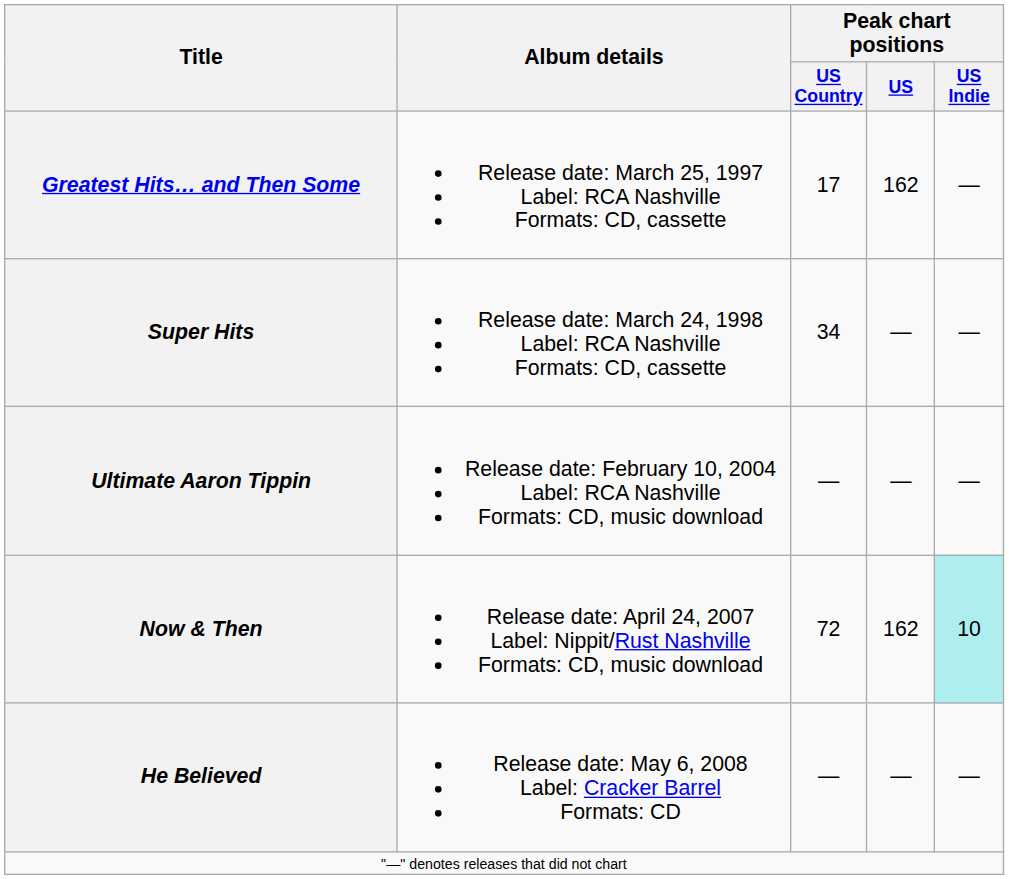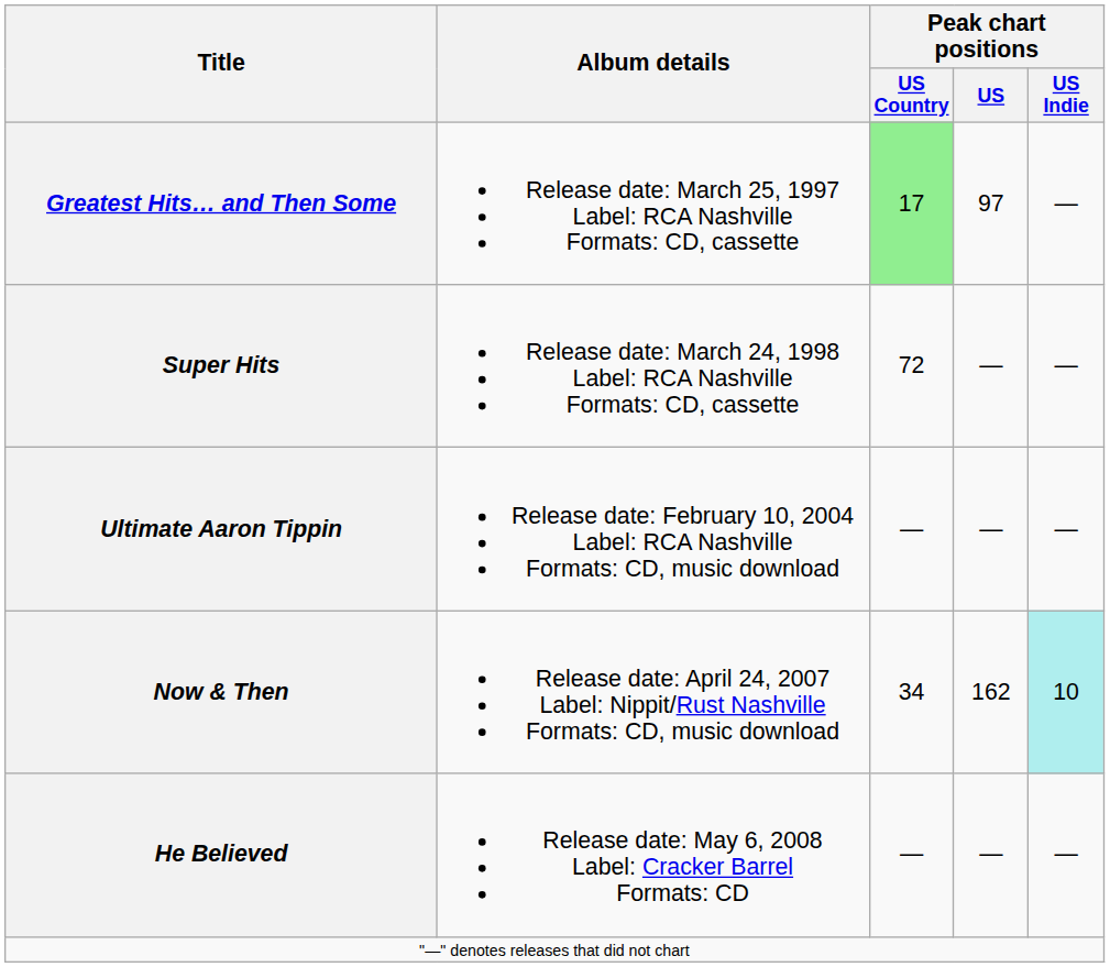 <table class="wikitable plainrowheaders" style="text-align:center;">
 <tr>
 <th rowspan="2" style="width:18em;">Title</th>
 <th rowspan="2" style="width:18em;">Album details</th>
 <th colspan="3">Peak chart positions</th>
 </tr>
 <tr style="font-size:smaller;">
 <th width="45"><a href='#'>US Country</a><br></th>
 <th width="45"><a href='#'>US</a><br></th>
 <th width="45"><a href='#'>US<br>Indie</a><br></th>
 </tr>
 <tr>
 <th scope="row"><em><a href='#'>Greatest Hits… and Then Some</a></em></th>
 <td><br><ul><li>Release date: March 25, 1997</li><li>Label: RCA Nashville</li><li>Formats: CD, cassette</li></ul></td>
-<td>17</td>
-<td>162</td>
+<td style="background: lightgreen;">17</td>
+<td>97</td>
 <td>—</td>
 </tr>
 <tr>
 <th scope="row"><em>Super Hits</em></th>
 <td><br><ul><li>Release date: March 24, 1998</li><li>Label: RCA Nashville</li><li>Formats: CD, cassette</li></ul></td>
-<td>34</td>
+<td>72</td>
 <td>—</td>
 <td>—</td>
 </tr>
 <tr>
 <th scope="row"><em>Ultimate Aaron Tippin</em></th>
 <td><br><ul><li>Release date: February 10, 2004</li><li>Label: RCA Nashville</li><li>Formats: CD, music download</li></ul></td>
 <td>—</td>
 <td>—</td>
 <td>—</td>
 </tr>
 <tr>
 <th scope="row"><em>Now & Then</em></th>
 <td><br><ul><li>Release date: April 24, 2007</li><li>Label: Nippit/<a href='#'>Rust Nashville</a></li><li>Formats: CD, music download</li></ul></td>
-<td>72</td>
+<td>34</td>
 <td>162</td>
 <td style="background: paleturquoise;">10</td>
 </tr>
 <tr>
 <th scope="row"><em>He Believed</em></th>
 <td><br><ul><li>Release date: May 6, 2008</li><li>Label: <a href='#'>Cracker Barrel</a></li><li>Formats: CD</li></ul></td>
 <td>—</td>
 <td>—</td>
 <td>—</td>
 </tr>
 <tr>
 <td colspan="10" style="font-size:8pt">"—" denotes releases that did not chart</td>
 </tr>
 <tr>
 </tr>
 </table>
